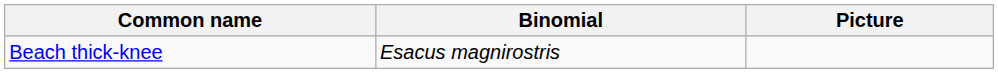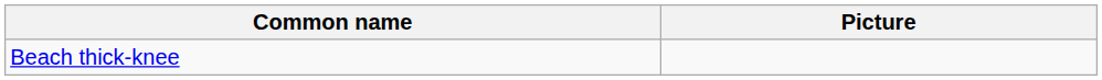 <table width=50% class="wikitable">
 <tr>
 <th width=30%>Common name</th>
-<th width=30%>Binomial</th>
 <th width=20%>Picture</th>
 </tr>
 <tr>
 <td><a href='#'>Beach thick-knee</a></td>
-<td><em>Esacus magnirostris</em></td>
 <td></td>
 </tr>
 </table>
